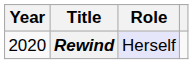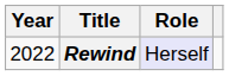 <table class="wikitable sortable plainrowheaders">
 <tr>
 <th scope="col">Year</th>
 <th scope="col">Title</th>
 <th scope="col">Role</th>
 <th scope="col" class="unsortable"></th>
 </tr>
 <tr>
-<td>2020</td>
+<td>2022</td>
 <th scope="row"><em>Rewind</em></th>
 <td style="background: lavender;">Herself</td>
 <td></td>
 </tr>
 </table>
